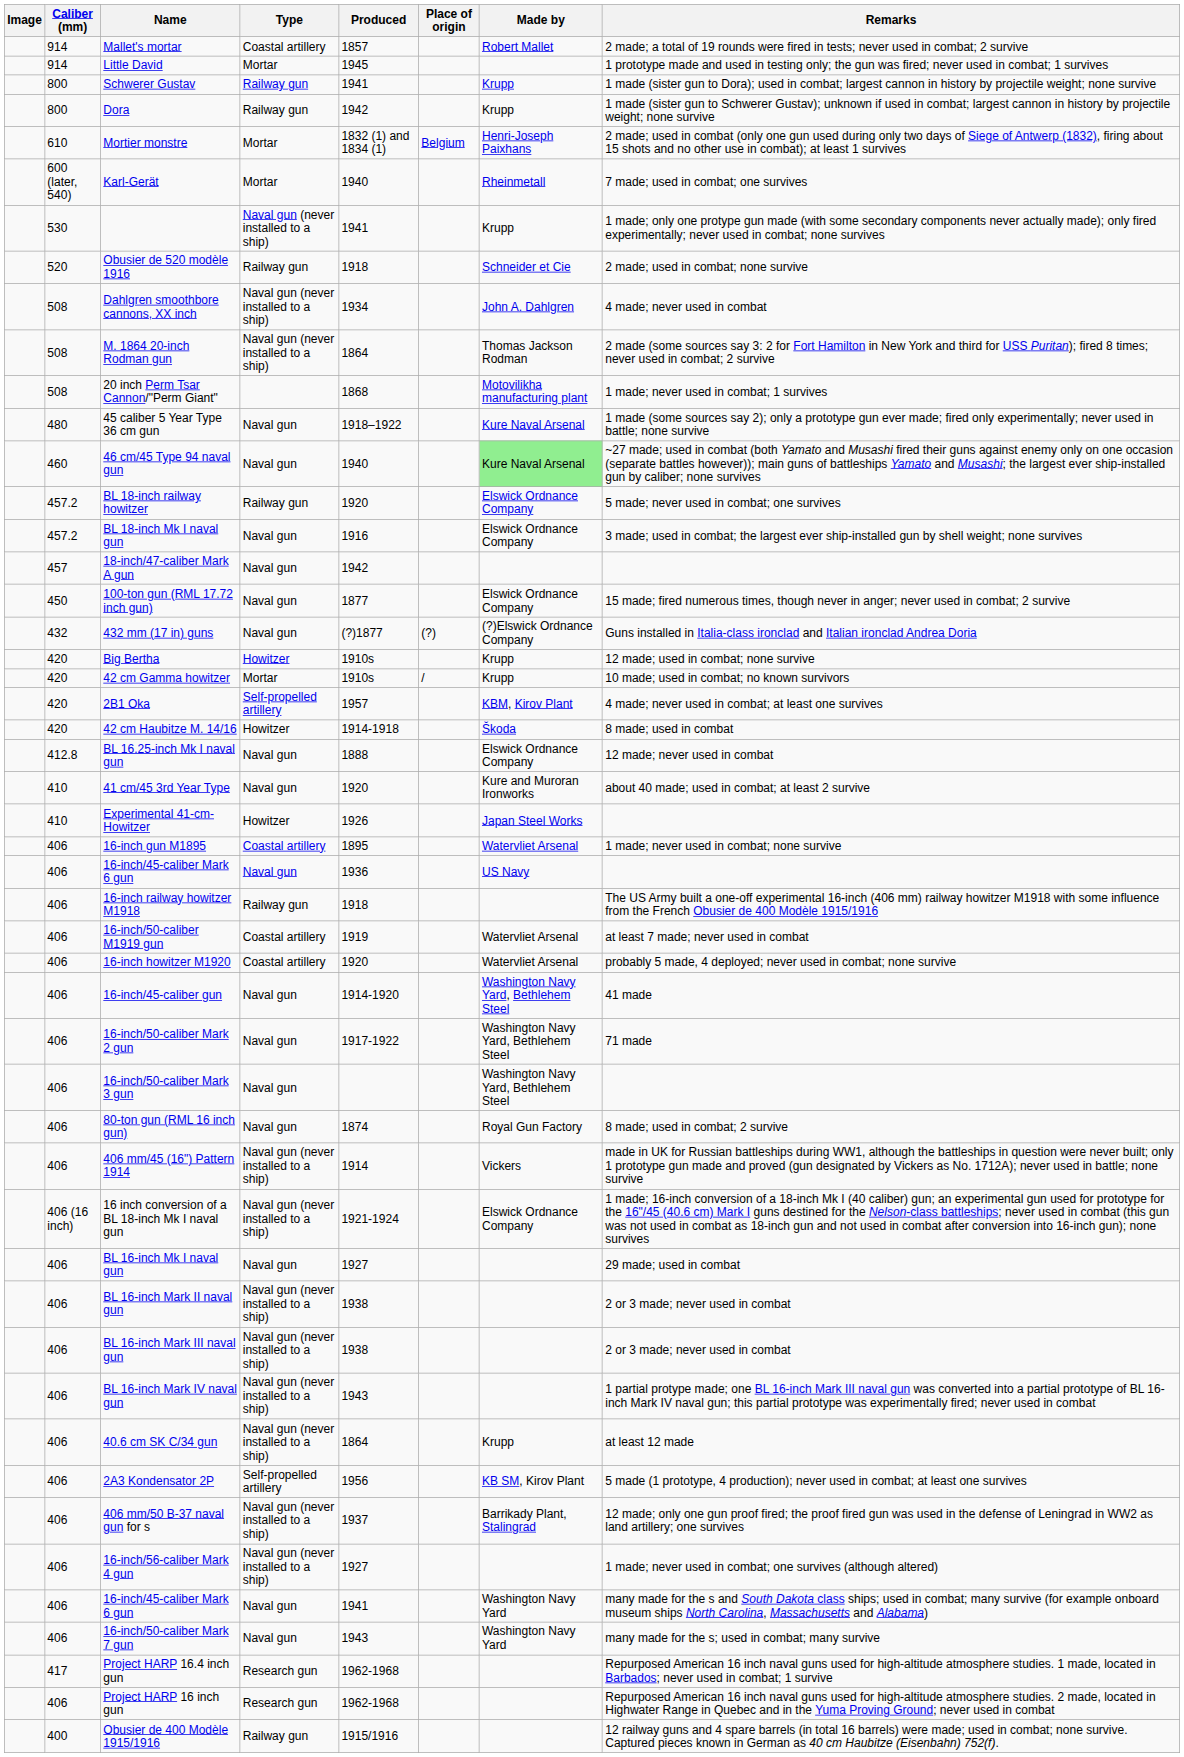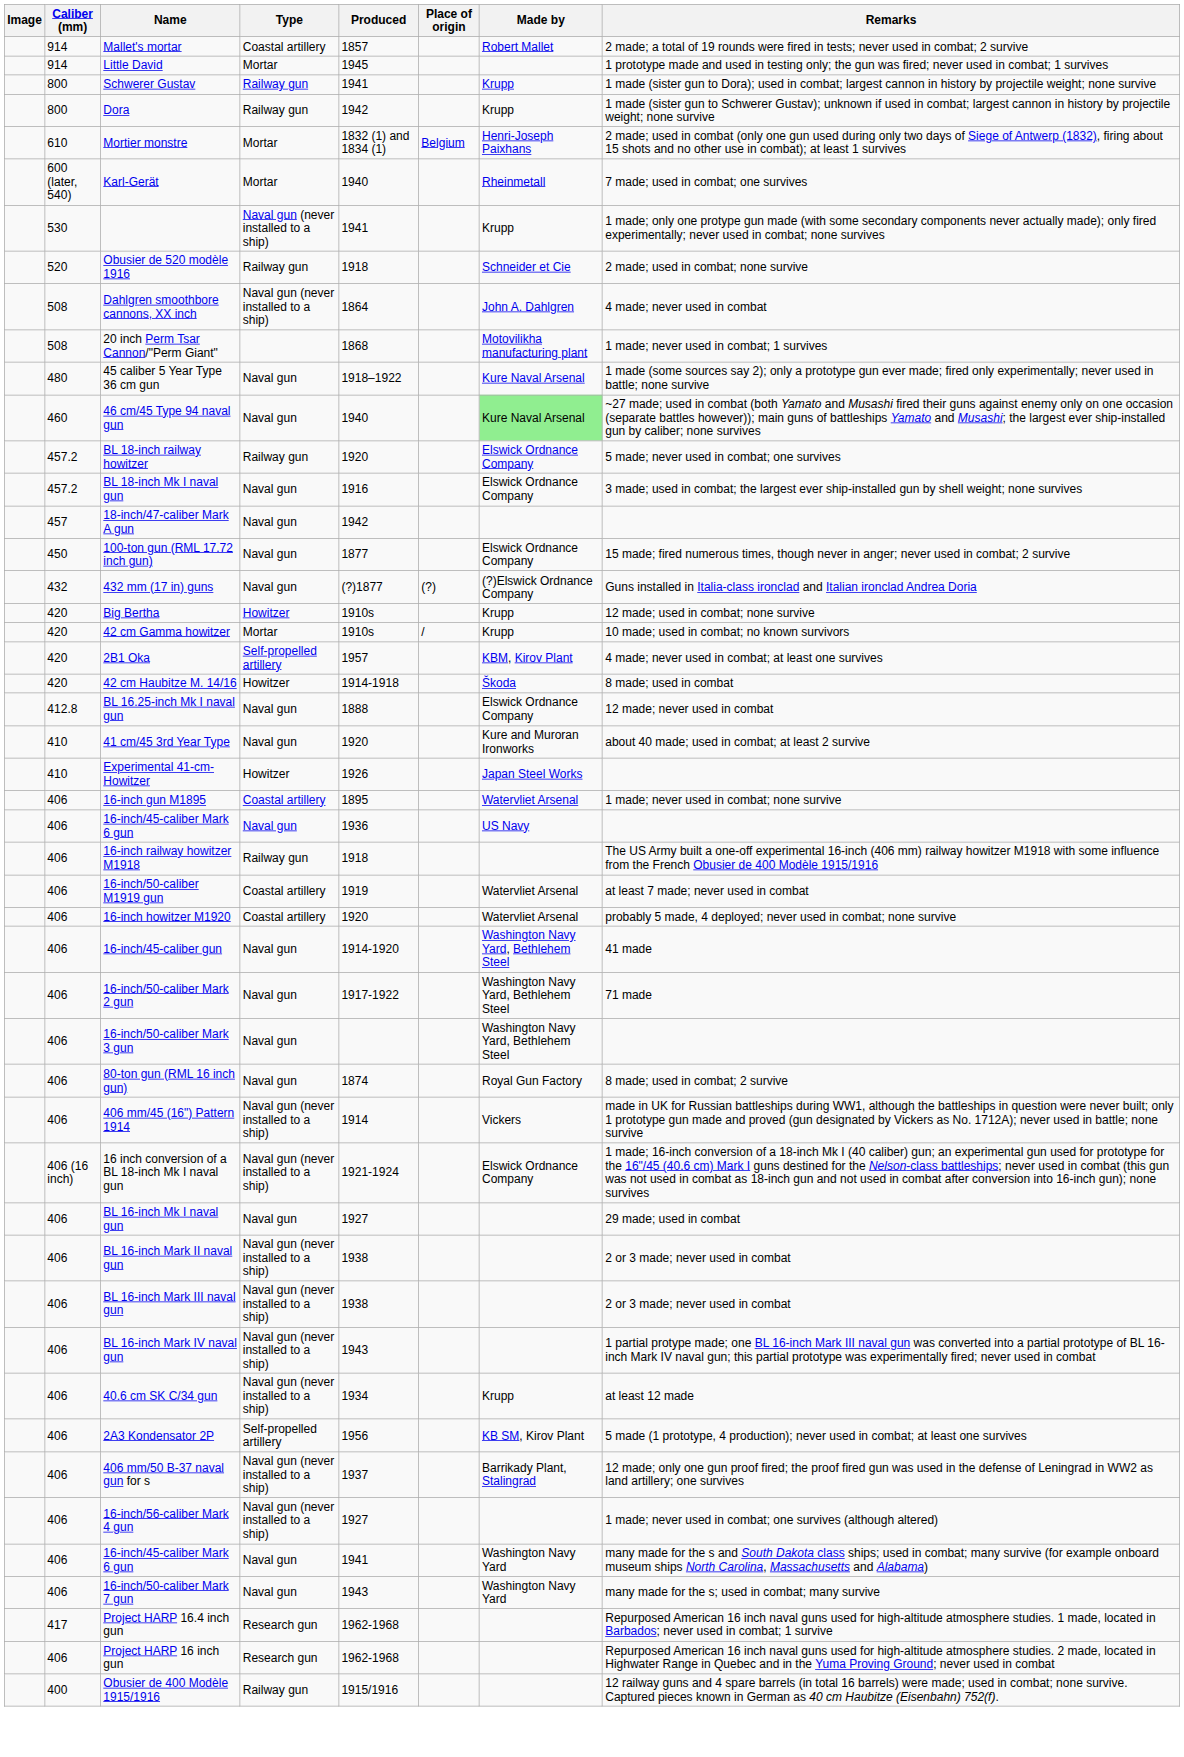 <table class="wikitable sortable">
 <tr class="hintergrundfarbe6">
 <th>Image</th>
 <th><a href='#'>Caliber</a> (mm)</th>
 <th>Name</th>
 <th>Type</th>
 <th>Produced</th>
 <th>Place of origin</th>
 <th>Made by</th>
 <th>Remarks</th>
 </tr>
 <tr>
 <td></td>
 <td>914</td>
 <td><a href='#'>Mallet's mortar</a></td>
 <td>Coastal artillery</td>
 <td>1857</td>
 <td></td>
 <td><a href='#'>Robert Mallet</a></td>
 <td>2 made; a total of 19 rounds were fired in tests; never used in combat; 2 survive</td>
 </tr>
 <tr>
 <td></td>
 <td>914</td>
 <td><a href='#'>Little David</a></td>
 <td>Mortar</td>
 <td>1945</td>
 <td></td>
 <td></td>
 <td>1 prototype made and used in testing only; the gun was fired; never used in combat; 1 survives</td>
 </tr>
 <tr>
 <td></td>
 <td>800</td>
 <td><a href='#'>Schwerer Gustav</a></td>
 <td><a href='#'>Railway gun</a></td>
 <td>1941</td>
 <td></td>
 <td><a href='#'>Krupp</a></td>
 <td>1 made (sister gun to Dora); used in combat; largest cannon in history by projectile weight; none survive</td>
 </tr>
 <tr>
 <td></td>
 <td>800</td>
 <td><a href='#'>Dora</a></td>
 <td>Railway gun</td>
 <td>1942</td>
 <td></td>
 <td>Krupp</td>
 <td>1 made (sister gun to Schwerer Gustav); unknown if used in combat; largest cannon in history by projectile weight; none survive</td>
 </tr>
 <tr>
 <td></td>
 <td>610</td>
 <td><a href='#'>Mortier monstre</a></td>
 <td>Mortar</td>
 <td>1832 (1) and 1834 (1)</td>
 <td> <a href='#'>Belgium</a></td>
 <td><a href='#'>Henri-Joseph Paixhans</a></td>
 <td>2 made; used in combat (only one gun used during only two days of <a href='#'>Siege of Antwerp (1832)</a>, firing about 15 shots and no other use in combat); at least 1 survives</td>
 </tr>
 <tr>
 <td></td>
 <td>600<br>(later, 540)</td>
 <td><a href='#'>Karl-Gerät</a></td>
 <td>Mortar</td>
 <td>1940</td>
 <td></td>
 <td><a href='#'>Rheinmetall</a></td>
 <td>7 made; used in combat; one survives</td>
 </tr>
 <tr>
 <td></td>
 <td>530</td>
 <td></td>
 <td><a href='#'>Naval gun</a> (never installed to a ship)</td>
 <td>1941</td>
 <td></td>
 <td>Krupp</td>
 <td>1 made; only one protype gun made (with some secondary components never actually made); only fired experimentally; never used in combat; none survives</td>
 </tr>
 <tr>
 <td></td>
 <td>520</td>
 <td><a href='#'>Obusier de 520 modèle 1916</a></td>
 <td>Railway gun</td>
 <td>1918</td>
 <td></td>
 <td><a href='#'>Schneider et Cie</a></td>
 <td>2 made; used in combat; none survive</td>
 </tr>
 <tr>
 <td></td>
 <td>508</td>
 <td><a href='#'>Dahlgren smoothbore cannons, XX inch</a></td>
 <td>Naval gun (never installed to a ship)</td>
-<td>1934</td>
+<td>1864</td>
 <td></td>
 <td><a href='#'>John A. Dahlgren</a></td>
 <td>4 made; never used in combat</td>
-</tr>
-<tr>
-<td></td>
-<td>508</td>
-<td><a href='#'>M. 1864 20-inch Rodman gun</a></td>
-<td>Naval gun (never installed to a ship)</td>
-<td>1864</td>
-<td></td>
-<td>Thomas Jackson Rodman</td>
-<td>2 made (some sources say 3: 2 for <a href='#'>Fort Hamilton</a> in New York and third for <a href='#'>USS <em>Puritan</em></a>); fired 8 times; never used in combat; 2 survive</td>
 </tr>
 <tr>
 <td></td>
 <td>508</td>
 <td>20 inch <a href='#'>Perm Tsar Cannon</a>/"Perm Giant"</td>
 <td></td>
 <td>1868</td>
 <td></td>
 <td><a href='#'>Motovilikha manufacturing plant</a></td>
 <td>1 made; never used in combat; 1 survives</td>
 </tr>
 <tr>
 <td></td>
 <td>480</td>
 <td>45 caliber 5 Year Type 36 cm gun</td>
 <td>Naval gun</td>
 <td>1918–1922</td>
 <td></td>
 <td><a href='#'>Kure Naval Arsenal</a></td>
 <td>1 made (some sources say 2); only a prototype gun ever made; fired only experimentally; never used in battle; none survive</td>
 </tr>
 <tr>
 <td></td>
 <td>460</td>
 <td><a href='#'>46 cm/45 Type 94 naval gun</a></td>
 <td>Naval gun</td>
 <td>1940</td>
 <td></td>
 <td style="background: lightgreen;">Kure Naval Arsenal</td>
 <td>~27 made; used in combat (both <em>Yamato</em> and <em>Musashi</em> fired their guns against enemy only on one occasion (separate battles however)); main guns of battleships <em><a href='#'>Yamato</a></em> and <em><a href='#'>Musashi</a></em>; the largest ever ship-installed gun by caliber; none survives</td>
 </tr>
 <tr>
 <td></td>
 <td>457.2</td>
 <td><a href='#'>BL 18-inch railway howitzer</a></td>
 <td>Railway gun</td>
 <td>1920</td>
 <td></td>
 <td><a href='#'>Elswick Ordnance Company</a></td>
 <td>5 made; never used in combat; one survives</td>
 </tr>
 <tr>
 <td></td>
 <td>457.2</td>
 <td><a href='#'>BL 18-inch Mk I naval gun</a></td>
 <td>Naval gun</td>
 <td>1916</td>
 <td></td>
 <td>Elswick Ordnance Company</td>
 <td>3 made; used in combat; the largest ever ship-installed gun by shell weight; none survives</td>
 </tr>
 <tr>
 <td></td>
 <td>457</td>
 <td><a href='#'>18-inch/47-caliber Mark A gun</a></td>
 <td>Naval gun</td>
 <td>1942</td>
 <td></td>
 <td></td>
 <td></td>
 </tr>
 <tr>
 <td></td>
 <td>450</td>
 <td><a href='#'>100-ton gun (RML 17.72 inch gun)</a></td>
 <td>Naval gun</td>
 <td>1877</td>
 <td></td>
 <td>Elswick Ordnance Company</td>
 <td>15 made; fired numerous times, though never in anger; never used in combat; 2 survive</td>
 </tr>
 <tr>
 <td></td>
 <td>432</td>
 <td><a href='#'>432 mm (17 in) guns</a></td>
 <td>Naval gun</td>
 <td>(?)1877</td>
 <td>(?)</td>
 <td>(?)Elswick Ordnance Company</td>
 <td>Guns installed in <a href='#'>Italia-class ironclad</a> and <a href='#'>Italian ironclad Andrea Doria</a></td>
 </tr>
 <tr>
 <td></td>
 <td>420</td>
 <td><a href='#'>Big Bertha</a></td>
 <td><a href='#'>Howitzer</a></td>
 <td>1910s </td>
 <td></td>
 <td>Krupp</td>
 <td>12 made; used in combat; none survive</td>
 </tr>
 <tr>
 <td></td>
 <td>420</td>
 <td><a href='#'>42 cm Gamma howitzer</a></td>
 <td>Mortar</td>
 <td>1910s </td>
 <td> / </td>
 <td>Krupp</td>
 <td>10 made; used in combat; no known survivors</td>
 </tr>
 <tr>
 <td></td>
 <td>420</td>
 <td><a href='#'>2B1 Oka</a></td>
 <td><a href='#'>Self-propelled artillery</a></td>
 <td>1957</td>
 <td></td>
 <td><a href='#'>KBM</a>, <a href='#'>Kirov Plant</a></td>
 <td>4 made; never used in combat; at least one survives</td>
 </tr>
 <tr>
 <td></td>
 <td>420</td>
 <td><a href='#'>42 cm Haubitze M. 14/16</a></td>
 <td>Howitzer</td>
 <td>1914-1918</td>
 <td></td>
 <td><a href='#'>Škoda</a></td>
 <td>8 made; used in combat</td>
 </tr>
 <tr>
 <td></td>
 <td>412.8</td>
 <td><a href='#'>BL 16.25-inch Mk I naval gun</a></td>
 <td>Naval gun</td>
 <td>1888</td>
 <td></td>
 <td>Elswick Ordnance Company</td>
 <td>12 made; never used in combat</td>
 </tr>
 <tr>
 <td></td>
 <td>410</td>
 <td><a href='#'>41 cm/45 3rd Year Type</a></td>
 <td>Naval gun</td>
 <td>1920</td>
 <td></td>
 <td>Kure and Muroran Ironworks</td>
 <td>about 40 made; used in combat; at least 2 survive</td>
 </tr>
 <tr>
 <td></td>
 <td>410</td>
 <td><a href='#'>Experimental 41-cm-Howitzer</a></td>
 <td>Howitzer</td>
 <td>1926</td>
 <td></td>
 <td><a href='#'>Japan Steel Works</a></td>
 <td></td>
 </tr>
 <tr>
 <td></td>
 <td>406</td>
 <td><a href='#'>16-inch gun M1895</a></td>
 <td><a href='#'>Coastal artillery</a></td>
 <td>1895</td>
 <td></td>
 <td><a href='#'>Watervliet Arsenal</a></td>
 <td>1 made; never used in combat; none survive</td>
 </tr>
 <tr>
 <td></td>
 <td>406</td>
 <td><a href='#'>16-inch/45-caliber Mark 6 gun</a></td>
 <td><a href='#'>Naval gun</a></td>
 <td>1936</td>
 <td></td>
 <td><a href='#'>US Navy</a></td>
 <td></td>
 </tr>
 <tr>
 <td></td>
 <td>406</td>
 <td><a href='#'>16-inch railway howitzer M1918</a></td>
 <td>Railway gun</td>
 <td>1918</td>
 <td></td>
 <td></td>
 <td>The US Army built a one-off experimental 16-inch (406 mm) railway howitzer M1918 with some influence from the French <a href='#'>Obusier de 400 Modèle 1915/1916</a></td>
 </tr>
 <tr>
 <td></td>
 <td>406</td>
 <td><a href='#'>16-inch/50-caliber M1919 gun</a></td>
 <td>Coastal artillery</td>
 <td>1919</td>
 <td></td>
 <td>Watervliet Arsenal</td>
 <td>at least 7 made; never used in combat</td>
 </tr>
 <tr>
 <td></td>
 <td>406</td>
 <td><a href='#'>16-inch howitzer M1920</a></td>
 <td>Coastal artillery</td>
 <td>1920</td>
 <td></td>
 <td>Watervliet Arsenal</td>
 <td>probably 5 made, 4 deployed; never used in combat; none survive</td>
 </tr>
 <tr>
 <td></td>
 <td>406</td>
 <td><a href='#'>16-inch/45-caliber gun</a></td>
 <td>Naval gun</td>
 <td>1914-1920</td>
 <td></td>
 <td><a href='#'>Washington Navy Yard</a>, <a href='#'>Bethlehem Steel</a></td>
 <td>41 made</td>
 </tr>
 <tr>
 <td></td>
 <td>406</td>
 <td><a href='#'>16-inch/50-caliber Mark 2 gun</a></td>
 <td>Naval gun</td>
 <td>1917-1922</td>
 <td></td>
 <td>Washington Navy Yard, Bethlehem Steel</td>
 <td>71 made</td>
 </tr>
 <tr>
 <td></td>
 <td>406</td>
 <td><a href='#'>16-inch/50-caliber Mark 3 gun</a></td>
 <td>Naval gun</td>
 <td></td>
 <td></td>
 <td>Washington Navy Yard, Bethlehem Steel</td>
 <td></td>
 </tr>
 <tr>
 <td></td>
 <td>406</td>
 <td><a href='#'>80-ton gun (RML 16 inch gun)</a></td>
 <td>Naval gun</td>
 <td>1874</td>
 <td></td>
 <td>Royal Gun Factory</td>
 <td>8 made; used in combat; 2 survive</td>
 </tr>
 <tr>
 <td></td>
 <td>406</td>
 <td><a href='#'>406 mm/45 (16") Pattern 1914</a></td>
 <td>Naval gun (never installed to a ship)</td>
 <td>1914</td>
 <td><br></td>
 <td>Vickers</td>
 <td>made in UK for Russian battleships during WW1, although the battleships in question were never built; only 1 prototype gun made and proved (gun designated by Vickers as No. 1712A); never used in battle; none survive</td>
 </tr>
 <tr>
 <td></td>
 <td>406 (16 inch)</td>
 <td>16 inch conversion of a BL 18-inch Mk I naval gun</td>
 <td>Naval gun (never installed to a ship)</td>
 <td>1921-1924</td>
 <td></td>
 <td>Elswick Ordnance Company</td>
 <td>1 made; 16-inch conversion of a 18-inch Mk I (40 caliber) gun; an experimental gun used for prototype for the <a href='#'>16"/45 (40.6 cm) Mark I</a> guns destined for the <a href='#'><em>Nelson</em>-class battleships</a>; never used in combat (this gun was not used in combat as 18-inch gun and not used in combat after conversion into 16-inch gun); none survives</td>
 </tr>
 <tr>
 <td></td>
 <td>406</td>
 <td><a href='#'>BL 16-inch Mk I naval gun</a></td>
 <td>Naval gun</td>
 <td>1927</td>
 <td></td>
 <td></td>
 <td>29 made; used in combat</td>
 </tr>
 <tr>
 <td></td>
 <td>406</td>
 <td><a href='#'>BL 16-inch Mark II naval gun</a></td>
 <td>Naval gun (never installed to a ship)</td>
 <td>1938</td>
 <td></td>
 <td></td>
 <td>2 or 3 made; never used in combat</td>
 </tr>
 <tr>
 <td></td>
 <td>406</td>
 <td><a href='#'>BL 16-inch Mark III naval gun</a></td>
 <td>Naval gun (never installed to a ship)</td>
 <td>1938</td>
 <td></td>
 <td></td>
 <td>2 or 3 made; never used in combat</td>
 </tr>
 <tr>
 <td></td>
 <td>406</td>
 <td><a href='#'>BL 16-inch Mark IV naval gun</a></td>
 <td>Naval gun (never installed to a ship)</td>
 <td>1943</td>
 <td></td>
 <td></td>
 <td>1 partial protype made; one <a href='#'>BL 16-inch Mark III naval gun</a> was converted into a partial prototype of BL 16-inch Mark IV naval gun; this partial prototype was experimentally fired; never used in combat</td>
 </tr>
 <tr>
 <td></td>
 <td>406</td>
 <td><a href='#'>40.6 cm SK C/34 gun</a></td>
 <td>Naval gun (never installed to a ship)</td>
-<td>1864</td>
+<td>1934</td>
 <td></td>
 <td>Krupp</td>
 <td>at least 12 made</td>
 </tr>
 <tr>
 <td></td>
 <td>406</td>
 <td><a href='#'>2A3 Kondensator 2P</a></td>
 <td>Self-propelled artillery</td>
 <td>1956</td>
 <td></td>
 <td><a href='#'>KB SM</a>, Kirov Plant</td>
 <td>5 made (1 prototype, 4 production); never used in combat; at least one survives</td>
 </tr>
 <tr>
 <td></td>
 <td>406</td>
 <td><a href='#'>406 mm/50 B-37 naval gun</a> for s</td>
 <td>Naval gun (never installed to a ship)</td>
 <td>1937</td>
 <td></td>
 <td>Barrikady Plant, <a href='#'>Stalingrad</a></td>
 <td>12 made; only one gun proof fired; the proof fired gun was used in the defense of Leningrad in WW2 as land artillery; one survives</td>
 </tr>
 <tr>
 <td></td>
 <td>406</td>
 <td><a href='#'>16-inch/56-caliber Mark 4 gun</a></td>
 <td>Naval gun (never installed to a ship)</td>
 <td>1927</td>
 <td></td>
 <td></td>
 <td>1 made; never used in combat; one survives (although altered)</td>
 </tr>
 <tr>
 <td></td>
 <td>406</td>
 <td><a href='#'>16-inch/45-caliber Mark 6 gun</a></td>
 <td>Naval gun</td>
 <td>1941</td>
 <td></td>
 <td>Washington Navy Yard</td>
 <td>many made for the s and <a href='#'><em>South Dakota</em> class</a> ships; used in combat; many survive (for example onboard museum ships <a href='#'><em>North Carolina</em></a>, <a href='#'><em>Massachusetts</em></a> and <a href='#'><em>Alabama</em></a>)</td>
 </tr>
 <tr>
 <td></td>
 <td>406</td>
 <td><a href='#'>16-inch/50-caliber Mark 7 gun</a></td>
 <td>Naval gun</td>
 <td>1943</td>
 <td></td>
 <td>Washington Navy Yard</td>
 <td>many made for the s; used in combat; many survive</td>
 </tr>
 <tr>
 <td></td>
 <td>417</td>
 <td><a href='#'>Project HARP</a> 16.4 inch gun</td>
 <td>Research gun</td>
 <td>1962-1968</td>
 <td><br></td>
 <td></td>
 <td>Repurposed American 16 inch naval guns used for high-altitude atmosphere studies. 1 made, located in <a href='#'>Barbados</a>; never used in combat; 1 survive</td>
 </tr>
 <tr>
 <td></td>
 <td>406</td>
 <td><a href='#'>Project HARP</a> 16 inch gun</td>
 <td>Research gun</td>
 <td>1962-1968</td>
 <td><br></td>
 <td></td>
 <td>Repurposed American 16 inch naval guns used for high-altitude atmosphere studies. 2 made, located in Highwater Range in Quebec and in the <a href='#'>Yuma Proving Ground</a>; never used in combat</td>
 </tr>
 <tr>
 <td></td>
 <td>400</td>
 <td><a href='#'>Obusier de 400 Modèle 1915/1916</a></td>
 <td>Railway gun</td>
 <td>1915/1916</td>
 <td></td>
 <td></td>
 <td>12 railway guns and 4 spare barrels (in total 16 barrels) were made; used in combat; none survive. Captured pieces known in German as <em>40 cm Haubitze (Eisenbahn) 752(f)</em>.</td>
 </tr>
 </table>
